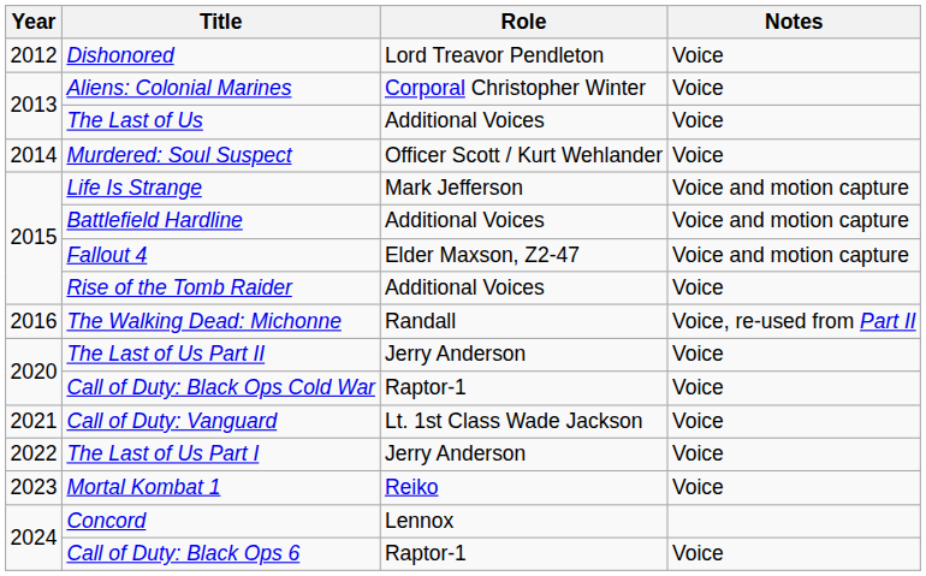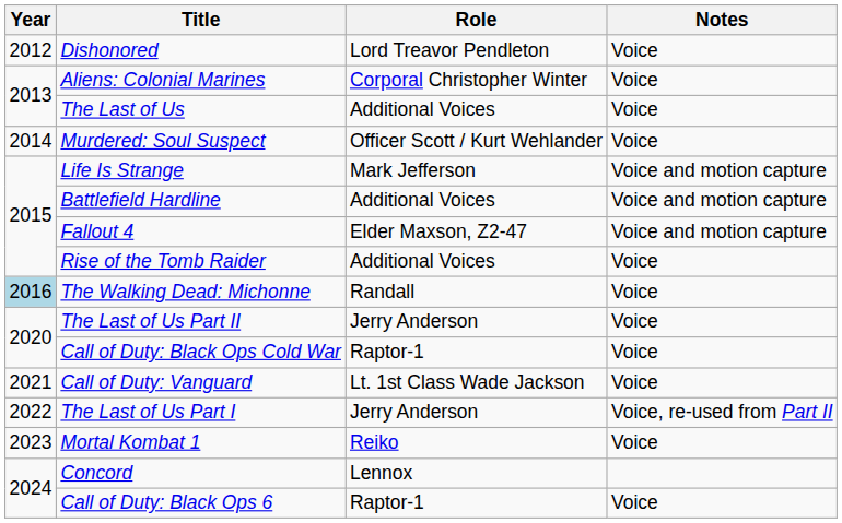 <table class="wikitable sortable">
 <tr>
 <th>Year</th>
 <th>Title</th>
 <th>Role</th>
 <th class="unsortable">Notes</th>
 </tr>
 <tr>
 <td>2012</td>
 <td><em><a href='#'>Dishonored</a></em></td>
 <td>Lord Treavor Pendleton</td>
 <td>Voice</td>
 </tr>
 <tr>
 <td rowspan=2>2013</td>
 <td><em><a href='#'>Aliens: Colonial Marines</a></em></td>
 <td><a href='#'>Corporal</a> Christopher Winter</td>
 <td>Voice</td>
 </tr>
 <tr>
 <td><em><a href='#'>The Last of Us</a></em></td>
 <td>Additional Voices</td>
 <td>Voice</td>
 </tr>
 <tr>
 <td>2014</td>
 <td><em><a href='#'>Murdered: Soul Suspect</a></em></td>
 <td>Officer Scott / Kurt Wehlander</td>
 <td>Voice</td>
 </tr>
 <tr>
 <td rowspan=4>2015</td>
 <td><em><a href='#'>Life Is Strange</a></em></td>
 <td>Mark Jefferson</td>
 <td>Voice and motion capture</td>
 </tr>
 <tr>
 <td><em><a href='#'>Battlefield Hardline</a></em></td>
 <td>Additional Voices</td>
 <td>Voice and motion capture</td>
 </tr>
 <tr>
 <td><em><a href='#'>Fallout 4</a></em></td>
 <td>Elder Maxson, Z2-47</td>
 <td>Voice and motion capture</td>
 </tr>
 <tr>
 <td><em><a href='#'>Rise of the Tomb Raider</a></em></td>
 <td>Additional Voices</td>
 <td>Voice</td>
 </tr>
 <tr>
-<td>2016</td>
+<td style="background: lightblue;">2016</td>
 <td><em><a href='#'>The Walking Dead: Michonne</a></em></td>
 <td>Randall</td>
-<td>Voice, re-used from <em><a href='#'>Part II</a></em></td>
+<td>Voice</td>
 </tr>
 <tr>
 <td rowspan=2>2020</td>
 <td><em><a href='#'>The Last of Us Part II</a></em></td>
 <td>Jerry Anderson</td>
 <td>Voice</td>
 </tr>
 <tr>
 <td><em><a href='#'>Call of Duty: Black Ops Cold War</a></em></td>
 <td>Raptor-1</td>
 <td>Voice</td>
 </tr>
 <tr>
 <td>2021</td>
 <td><em><a href='#'>Call of Duty: Vanguard</a></em></td>
 <td>Lt. 1st Class Wade Jackson</td>
 <td>Voice</td>
 </tr>
 <tr>
 <td>2022</td>
 <td><em><a href='#'>The Last of Us Part I</a></em></td>
 <td>Jerry Anderson</td>
-<td>Voice</td>
+<td>Voice, re-used from <em><a href='#'>Part II</a></em></td>
 </tr>
 <tr>
 <td>2023</td>
 <td><em><a href='#'>Mortal Kombat 1</a></em></td>
 <td><a href='#'>Reiko</a></td>
 <td>Voice</td>
 </tr>
 <tr>
 <td rowspan=2>2024</td>
 <td><em><a href='#'>Concord</a></em></td>
 <td>Lennox</td>
 <td></td>
 </tr>
 <tr>
 <td><em><a href='#'>Call of Duty: Black Ops 6</a></em></td>
 <td>Raptor-1</td>
 <td>Voice</td>
 </tr>
 </table>
